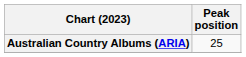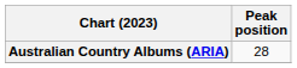 <table class="wikitable sortable plainrowheaders" style="text-align:center">
 <tr>
 <th scope="col">Chart (2023)</th>
 <th scope="col">Peak<br>position</th>
 </tr>
 <tr>
 <th scope="row">Australian Country Albums (<a href='#'>ARIA</a>)</th>
-<td>25</td>
+<td>28</td>
 </tr>
 <tr>
 </tr>
 <tr>
 </tr>
 <tr>
 </tr>
 <tr>
 </tr>
 <tr>
 </tr>
 <tr>
 </tr>
 <tr>
 </tr>
 </table>
